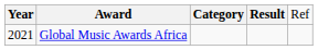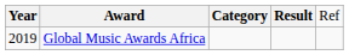 <table class="wikitable">
 <tr>
 <th>Year</th>
 <th>Award</th>
 <th>Category</th>
 <th>Result</th>
 <td>Ref</td>
 </tr>
 <tr>
-<td>2021</td>
+<td>2019</td>
 <td><a href='#'>Global Music Awards Africa</a></td>
 <td></td>
 <td></td>
 </tr>
 </table>
